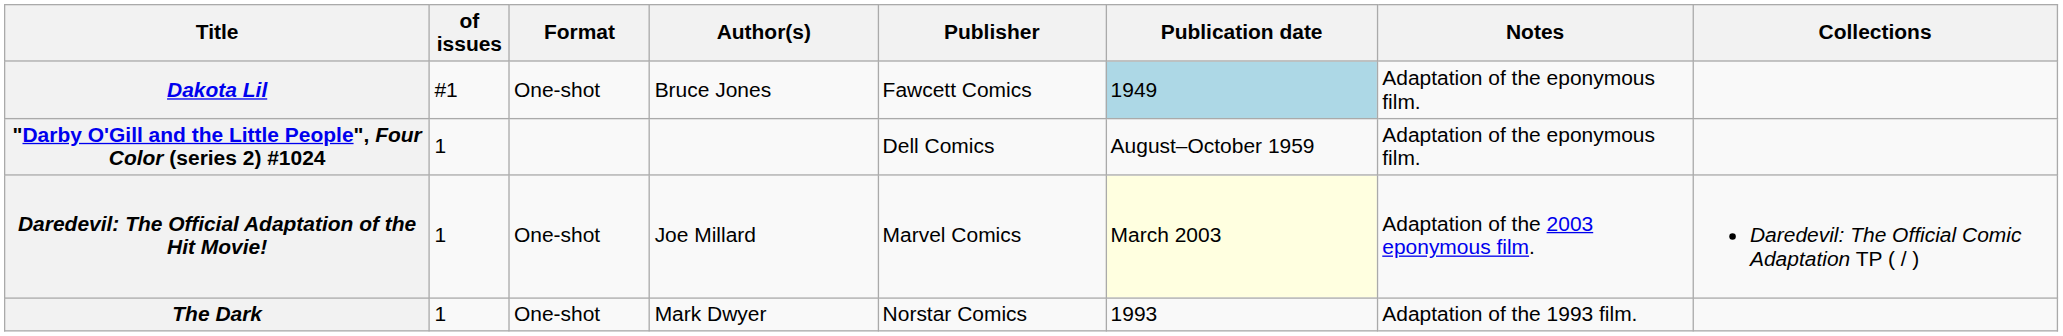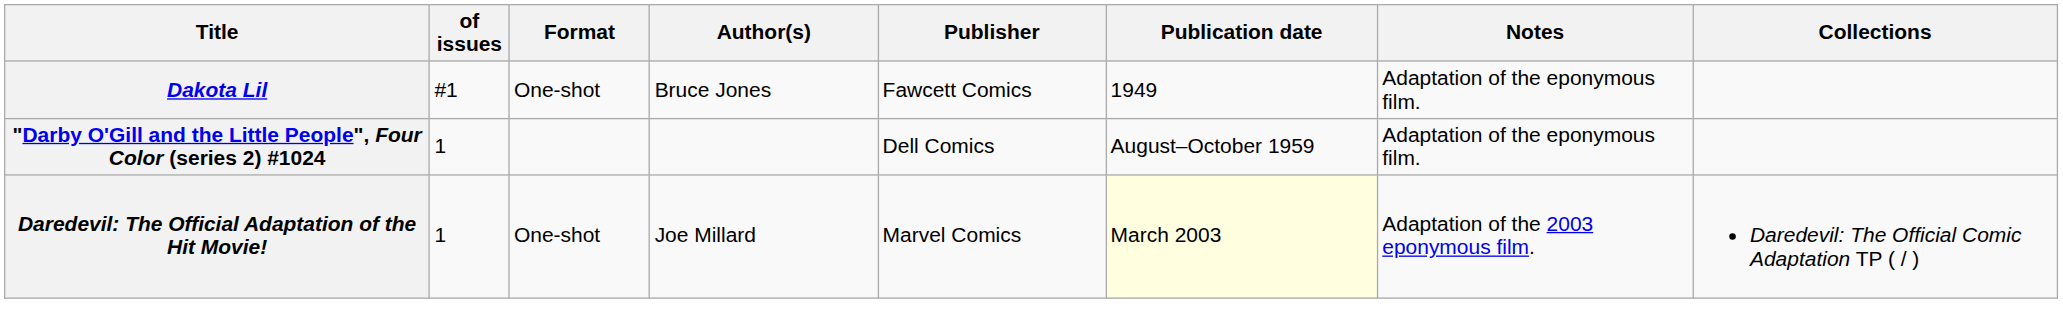 <table class="wikitable">
 <tr>
 <th>Title</th>
 <th style="width:40pt"> of issues</th>
 <th style="width:75pt">Format</th>
 <th style="width:125pt">Author(s)</th>
 <th style="width:125pt">Publisher</th>
 <th style="width:150pt">Publication date</th>
 <th style="width:175pt">Notes</th>
 <th>Collections</th>
 </tr>
 <tr>
 <th><em><a href='#'>Dakota Lil</a></em></th>
 <td>#1</td>
 <td>One-shot</td>
 <td>Bruce Jones</td>
 <td>Fawcett Comics</td>
-<td style="background: lightblue;">1949</td>
+<td>1949</td>
 <td>Adaptation of the eponymous film.</td>
 <td></td>
 </tr>
 <tr>
 <th>"<a href='#'>Darby O'Gill and the Little People</a>", <em>Four Color</em> (series 2) #1024</th>
 <td>1</td>
 <td></td>
 <td></td>
 <td>Dell Comics</td>
 <td>August–October 1959</td>
 <td>Adaptation of the eponymous film.</td>
 <td></td>
 </tr>
 <tr>
 <th><em>Daredevil: The Official Adaptation of the Hit Movie!</em></th>
 <td>1</td>
 <td>One-shot</td>
 <td>Joe Millard</td>
 <td>Marvel Comics</td>
 <td style="background: lightyellow;">March 2003</td>
 <td>Adaptation of the <a href='#'>2003 eponymous film</a>.</td>
 <td><br><ul><li><em>Daredevil: The Official Comic Adaptation</em> TP ( / )</li></ul></td>
 </tr>
-<tr>
-<th><em>The Dark</em></th>
-<td>1</td>
-<td>One-shot</td>
-<td>Mark Dwyer</td>
-<td>Norstar Comics</td>
-<td>1993</td>
-<td>Adaptation of the 1993 film.</td>
-<td></td>
-</tr>
 </table>
